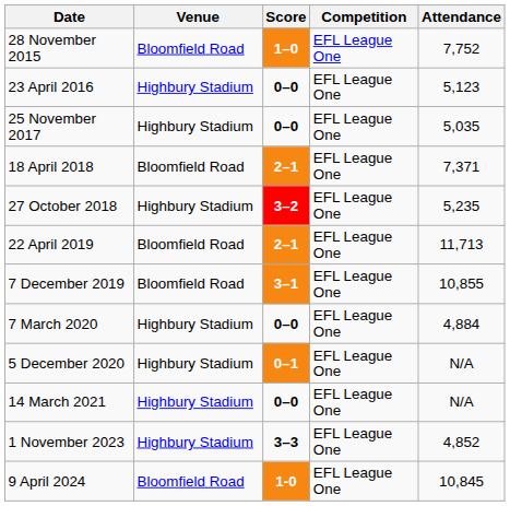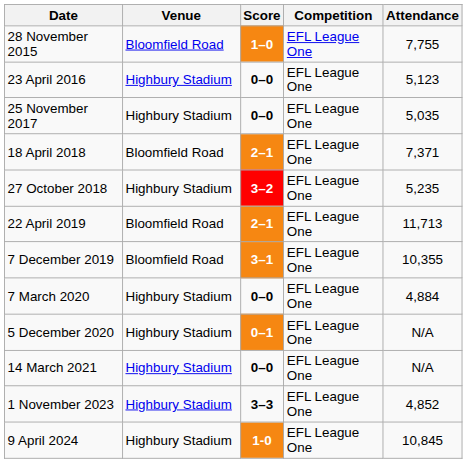 <table class="wikitable" style="font-size:90%">
 <tr>
 <th width=120>Date</th>
 <th width=120>Venue</th>
 <th width=35>Score</th>
 <th width=100>Competition</th>
 <th width=70>Attendance</th>
 </tr>
 <tr>
 <td>28 November 2015</td>
 <td><a href='#'>Bloomfield Road</a></td>
 <td bgcolor=#F68712 style="text-align:center; color:#FFFFFF;"><strong>1–0</strong></td>
 <td><a href='#'>EFL League One</a></td>
-<td style="text-align:center;">7,752</td>
+<td style="text-align:center;">7,755</td>
 </tr>
 <tr>
 <td>23 April 2016</td>
 <td><a href='#'>Highbury Stadium</a></td>
 <td style="text-align:center"><strong>0–0</strong></td>
 <td>EFL League One</td>
 <td style="text-align:center;">5,123</td>
 </tr>
 <tr>
 <td>25 November 2017</td>
 <td>Highbury Stadium</td>
 <td style="text-align:center"><strong>0–0</strong></td>
 <td>EFL League One</td>
 <td style="text-align:center;">5,035</td>
 </tr>
 <tr>
 <td>18 April 2018</td>
 <td>Bloomfield Road</td>
 <td bgcolor=#F68712 style="text-align:center; color:#FFFFFF;"><strong>2–1</strong></td>
 <td>EFL League One</td>
 <td style="text-align:center;">7,371</td>
 </tr>
 <tr>
 <td>27 October 2018</td>
 <td>Highbury Stadium</td>
 <td bgcolor=#FF0000 style="text-align:center; color:#FFFFFF;"><strong>3–2</strong></td>
 <td>EFL League One</td>
 <td style="text-align:center;">5,235</td>
 </tr>
 <tr>
 <td>22 April 2019</td>
 <td>Bloomfield Road</td>
 <td bgcolor=#F68712 style="text-align:center; color:#FFFFFF;"><strong>2–1</strong></td>
 <td>EFL League One</td>
 <td style="text-align:center;">11,713</td>
 </tr>
 <tr>
 <td>7 December 2019</td>
 <td>Bloomfield Road</td>
 <td bgcolor=#F68712 style="text-align:center; color:#FFFFFF;"><strong>3–1</strong></td>
 <td>EFL League One</td>
-<td style="text-align:center;">10,855</td>
+<td style="text-align:center;">10,355</td>
 </tr>
 <tr>
 <td>7 March 2020</td>
 <td>Highbury Stadium</td>
 <td style="text-align:center"><strong>0–0</strong></td>
 <td>EFL League One</td>
 <td style="text-align:center;">4,884</td>
 </tr>
 <tr>
 <td>5 December 2020</td>
 <td>Highbury Stadium</td>
 <td bgcolor=#F68712 style="text-align:center; color:#FFFFFF;"><strong>0–1</strong></td>
 <td>EFL League One</td>
 <td style="text-align:center;">N/A</td>
 </tr>
 <tr>
 <td>14 March 2021</td>
 <td><a href='#'>Highbury Stadium</a></td>
 <td style="text-align:center"><strong>0–0</strong></td>
 <td>EFL League One</td>
 <td style="text-align:center;">N/A</td>
 </tr>
 <tr>
 <td>1 November 2023</td>
 <td><a href='#'>Highbury Stadium</a></td>
 <td style="text-align:center"><strong>3–3</strong></td>
 <td>EFL League One</td>
 <td style="text-align:center;">4,852</td>
 </tr>
 <tr>
 <td>9 April 2024</td>
-<td><a href='#'>Bloomfield Road</a></td>
+<td>Highbury Stadium</td>
 <td bgcolor=#F68712 style="text-align:center; color:#FFFFFF;"><strong>1-0</strong></td>
 <td>EFL League One</td>
 <td style="text-align:center;">10,845</td>
 </tr>
 </table>
